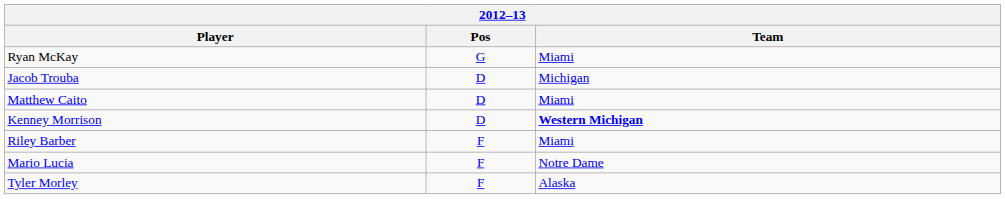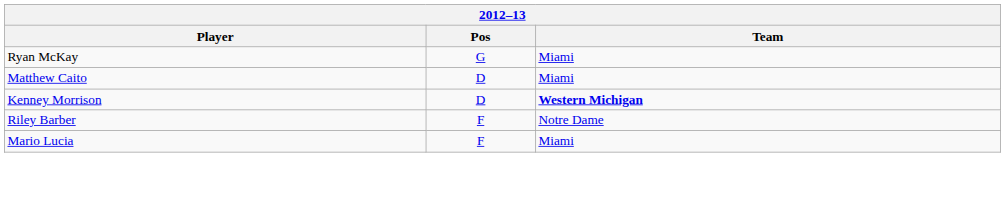 <table class="wikitable" width=95%>
 <tr>
 <th colspan=3><a href='#'>2012–13</a></th>
 </tr>
 <tr>
 <th>Player</th>
 <th>Pos</th>
 <th>Team</th>
 </tr>
 <tr>
 <td>Ryan McKay</td>
 <td style="text-align:center;"><a href='#'>G</a></td>
 <td><a href='#'>Miami</a></td>
 </tr>
 <tr>
-<td><a href='#'>Jacob Trouba</a></td>
-<td style="text-align:center;"><a href='#'>D</a></td>
-<td><a href='#'>Michigan</a></td>
-</tr>
-<tr>
 <td><a href='#'>Matthew Caito</a></td>
 <td style="text-align:center;"><a href='#'>D</a></td>
 <td><a href='#'>Miami</a></td>
 </tr>
 <tr>
 <td><a href='#'>Kenney Morrison</a></td>
 <td style="text-align:center;"><a href='#'>D</a></td>
 <td><strong><a href='#'>Western Michigan</a></strong></td>
 </tr>
 <tr>
 <td><a href='#'>Riley Barber</a></td>
 <td style="text-align:center;"><a href='#'>F</a></td>
-<td><a href='#'>Miami</a></td>
+<td><a href='#'>Notre Dame</a></td>
 </tr>
 <tr>
 <td><a href='#'>Mario Lucia</a></td>
 <td style="text-align:center;"><a href='#'>F</a></td>
-<td><a href='#'>Notre Dame</a></td>
-</tr>
-<tr>
-<td><a href='#'>Tyler Morley</a></td>
-<td style="text-align:center;"><a href='#'>F</a></td>
-<td><a href='#'>Alaska</a></td>
+<td><a href='#'>Miami</a></td>
 </tr>
 </table>
